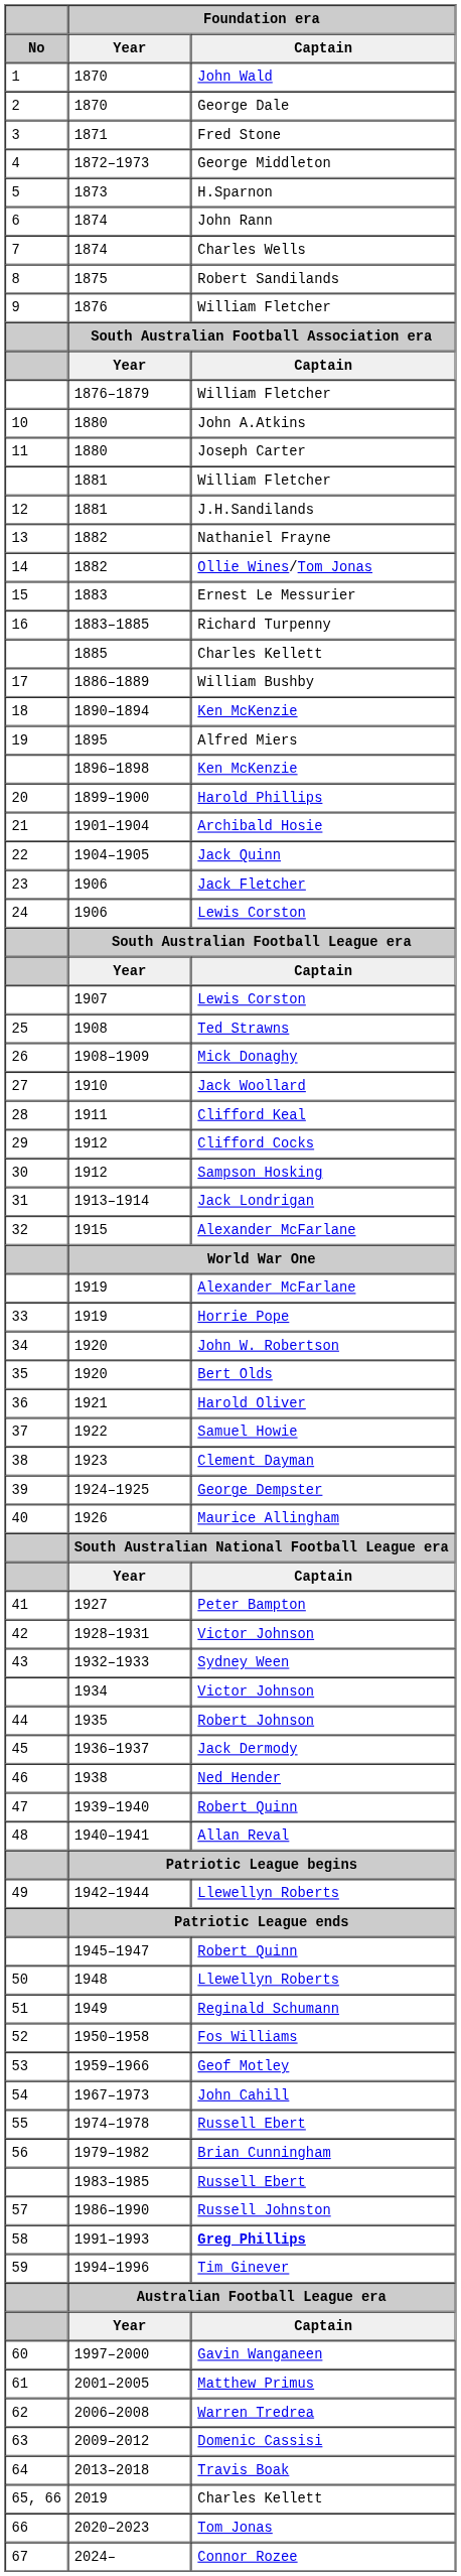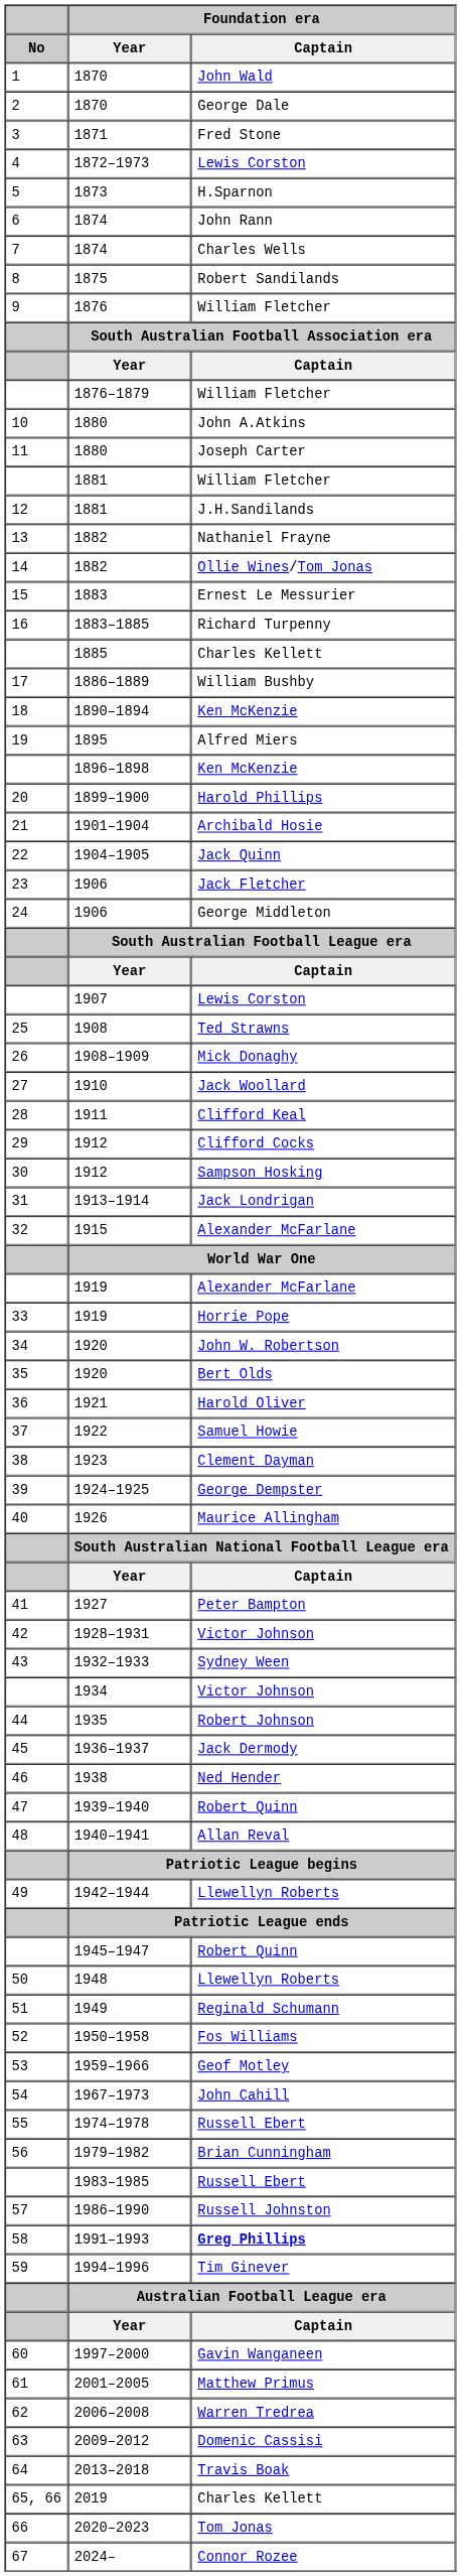 <table border="1" cellspacing="0" cellpadding="5">
 <tr bgcolor="#cccccc">
 </tr>
 <tr style="background:#cccccc;">
 <th></th>
 <th colspan="2">Foundation era</th>
 </tr>
 <tr style="background:#cccccc;">
 <th>No</th>
 <th style="text-align:center; background:#f0f0f0;"><strong>Year</strong></th>
 <th style="text-align:center; background:#f0f0f0;"><strong>Captain</strong></th>
 </tr>
 <tr>
 <td>1</td>
 <td>1870</td>
 <td><a href='#'>John Wald</a></td>
 </tr>
 <tr>
 <td>2</td>
 <td>1870</td>
 <td>George Dale</td>
 </tr>
 <tr>
 <td>3</td>
 <td>1871</td>
 <td>Fred Stone</td>
 </tr>
 <tr>
 <td>4</td>
 <td>1872–1973</td>
-<td>George Middleton</td>
+<td><a href='#'>Lewis Corston</a></td>
 </tr>
 <tr>
 <td>5</td>
 <td>1873</td>
 <td>H.Sparnon</td>
 </tr>
 <tr>
 <td>6</td>
 <td>1874</td>
 <td>John Rann</td>
 </tr>
 <tr>
 <td>7</td>
 <td>1874</td>
 <td>Charles Wells</td>
 </tr>
 <tr>
 <td>8</td>
 <td>1875</td>
 <td>Robert Sandilands</td>
 </tr>
 <tr>
 <td>9</td>
 <td>1876</td>
 <td>William Fletcher</td>
 </tr>
 <tr>
 </tr>
 <tr style="background:#cccccc;">
 <th></th>
 <th colspan="2">South Australian Football Association era</th>
 </tr>
 <tr style="background:#cccccc;">
 <th></th>
 <th style="text-align:center; background:#f0f0f0;"><strong>Year</strong></th>
 <th style="text-align:center; background:#f0f0f0;"><strong>Captain</strong></th>
 </tr>
 <tr>
 <td></td>
 <td>1876–1879</td>
 <td>William Fletcher</td>
 </tr>
 <tr>
 <td>10</td>
 <td>1880</td>
 <td>John A.Atkins</td>
 </tr>
 <tr>
 <td>11</td>
 <td>1880</td>
 <td>Joseph Carter</td>
 </tr>
 <tr>
 <td></td>
 <td>1881</td>
 <td>William Fletcher</td>
 </tr>
 <tr>
 <td>12</td>
 <td>1881</td>
 <td>J.H.Sandilands</td>
 </tr>
 <tr>
 <td>13</td>
 <td>1882</td>
 <td>Nathaniel Frayne</td>
 </tr>
 <tr>
 <td>14</td>
 <td>1882</td>
 <td><a href='#'>Ollie Wines</a>/<a href='#'>Tom Jonas</a></td>
 </tr>
 <tr>
 <td>15</td>
 <td>1883</td>
 <td>Ernest Le Messurier</td>
 </tr>
 <tr>
 <td>16</td>
 <td>1883–1885</td>
 <td>Richard Turpenny</td>
 </tr>
 <tr>
 <td></td>
 <td>1885</td>
 <td>Charles Kellett</td>
 </tr>
 <tr>
 <td>17</td>
 <td>1886–1889</td>
 <td>William Bushby</td>
 </tr>
 <tr>
 <td>18</td>
 <td>1890–1894</td>
 <td><a href='#'>Ken McKenzie</a></td>
 </tr>
 <tr>
 <td>19</td>
 <td>1895</td>
 <td>Alfred Miers</td>
 </tr>
 <tr>
 <td></td>
 <td>1896–1898</td>
 <td><a href='#'>Ken McKenzie</a></td>
 </tr>
 <tr>
 <td>20</td>
 <td>1899–1900</td>
 <td><a href='#'>Harold Phillips</a></td>
 </tr>
 <tr>
 <td>21</td>
 <td>1901–1904</td>
 <td><a href='#'>Archibald Hosie</a></td>
 </tr>
 <tr>
 <td>22</td>
 <td>1904–1905</td>
 <td><a href='#'>Jack Quinn</a></td>
 </tr>
 <tr>
 <td>23</td>
 <td>1906</td>
 <td><a href='#'>Jack Fletcher</a></td>
 </tr>
 <tr>
 <td>24</td>
 <td>1906</td>
-<td><a href='#'>Lewis Corston</a></td>
+<td>George Middleton</td>
 </tr>
 <tr>
 </tr>
 <tr style="background:#cccccc;">
 <th></th>
 <th colspan="2">South Australian Football League era</th>
 </tr>
 <tr style="background:#cccccc;">
 <th></th>
 <th style="text-align:center; background:#f0f0f0;"><strong>Year</strong></th>
 <th style="text-align:center; background:#f0f0f0;"><strong>Captain</strong></th>
 </tr>
 <tr>
 <td></td>
 <td>1907</td>
 <td><a href='#'>Lewis Corston</a></td>
 </tr>
 <tr>
 <td>25</td>
 <td>1908</td>
 <td><a href='#'>Ted Strawns</a></td>
 </tr>
 <tr>
 <td>26</td>
 <td>1908–1909</td>
 <td><a href='#'>Mick Donaghy</a></td>
 </tr>
 <tr>
 <td>27</td>
 <td>1910</td>
 <td><a href='#'>Jack Woollard</a></td>
 </tr>
 <tr>
 <td>28</td>
 <td>1911</td>
 <td><a href='#'>Clifford Keal</a></td>
 </tr>
 <tr>
 <td>29</td>
 <td>1912</td>
 <td><a href='#'>Clifford Cocks</a></td>
 </tr>
 <tr>
 <td>30</td>
 <td>1912</td>
 <td><a href='#'>Sampson Hosking</a></td>
 </tr>
 <tr>
 <td>31</td>
 <td>1913–1914</td>
 <td><a href='#'>Jack Londrigan</a></td>
 </tr>
 <tr>
 <td>32</td>
 <td>1915</td>
 <td><a href='#'>Alexander McFarlane</a></td>
 </tr>
 <tr>
 </tr>
 <tr style="background:#cccccc;">
 <th></th>
 <th colspan="2">World War One</th>
 </tr>
 <tr>
 <td></td>
 <td>1919</td>
 <td><a href='#'>Alexander McFarlane</a></td>
 </tr>
 <tr>
 <td>33</td>
 <td>1919</td>
 <td><a href='#'>Horrie Pope</a></td>
 </tr>
 <tr>
 <td>34</td>
 <td>1920</td>
 <td><a href='#'>John W. Robertson</a></td>
 </tr>
 <tr>
 <td>35</td>
 <td>1920</td>
 <td><a href='#'>Bert Olds</a></td>
 </tr>
 <tr>
 <td>36</td>
 <td>1921</td>
 <td><a href='#'>Harold Oliver</a></td>
 </tr>
 <tr>
 <td>37</td>
 <td>1922</td>
 <td><a href='#'>Samuel Howie</a></td>
 </tr>
 <tr>
 <td>38</td>
 <td>1923</td>
 <td><a href='#'>Clement Dayman</a></td>
 </tr>
 <tr>
 <td>39</td>
 <td>1924–1925</td>
 <td><a href='#'>George Dempster</a></td>
 </tr>
 <tr>
 <td>40</td>
 <td>1926</td>
 <td><a href='#'>Maurice Allingham</a></td>
 </tr>
 <tr>
 </tr>
 <tr style="background:#cccccc;">
 <th></th>
 <th colspan="2">South Australian National Football League era</th>
 </tr>
 <tr style="background:#cccccc;">
 <th></th>
 <th style="text-align:center; background:#f0f0f0;"><strong>Year</strong></th>
 <th style="text-align:center; background:#f0f0f0;"><strong>Captain</strong></th>
 </tr>
 <tr>
 <td>41</td>
 <td>1927</td>
 <td><a href='#'>Peter Bampton</a></td>
 </tr>
 <tr>
 <td>42</td>
 <td>1928–1931</td>
 <td><a href='#'>Victor Johnson</a></td>
 </tr>
 <tr>
 <td>43</td>
 <td>1932–1933</td>
 <td><a href='#'>Sydney Ween</a></td>
 </tr>
 <tr>
 <td></td>
 <td>1934</td>
 <td><a href='#'>Victor Johnson</a></td>
 </tr>
 <tr>
 <td>44</td>
 <td>1935</td>
 <td><a href='#'>Robert Johnson</a></td>
 </tr>
 <tr>
 <td>45</td>
 <td>1936–1937</td>
 <td><a href='#'>Jack Dermody</a></td>
 </tr>
 <tr>
 <td>46</td>
 <td>1938</td>
 <td><a href='#'>Ned Hender</a></td>
 </tr>
 <tr>
 <td>47</td>
 <td>1939–1940</td>
 <td><a href='#'>Robert Quinn</a></td>
 </tr>
 <tr>
 <td>48</td>
 <td>1940–1941</td>
 <td><a href='#'>Allan Reval</a></td>
 </tr>
 <tr>
 </tr>
 <tr style="background:#cccccc;">
 <th></th>
 <th colspan="2">Patriotic League begins</th>
 </tr>
 <tr>
 <td>49</td>
 <td>1942–1944</td>
 <td><a href='#'>Llewellyn Roberts</a></td>
 </tr>
 <tr>
 </tr>
 <tr style="background:#cccccc;">
 <th></th>
 <th colspan="2">Patriotic League ends</th>
 </tr>
 <tr>
 <td></td>
 <td>1945–1947</td>
 <td><a href='#'>Robert Quinn</a></td>
 </tr>
 <tr>
 <td>50</td>
 <td>1948</td>
 <td><a href='#'>Llewellyn Roberts</a></td>
 </tr>
 <tr>
 <td>51</td>
 <td>1949</td>
 <td><a href='#'>Reginald Schumann</a></td>
 </tr>
 <tr>
 <td>52</td>
 <td>1950–1958</td>
 <td><a href='#'>Fos Williams</a></td>
 </tr>
 <tr>
 <td>53</td>
 <td>1959–1966</td>
 <td><a href='#'>Geof Motley</a></td>
 </tr>
 <tr>
 <td>54</td>
 <td>1967–1973</td>
 <td><a href='#'>John Cahill</a></td>
 </tr>
 <tr>
 <td>55</td>
 <td>1974–1978</td>
 <td><a href='#'>Russell Ebert</a></td>
 </tr>
 <tr>
 <td>56</td>
 <td>1979–1982</td>
 <td><a href='#'>Brian Cunningham</a></td>
 </tr>
 <tr>
 <td></td>
 <td>1983–1985</td>
 <td><a href='#'>Russell Ebert</a></td>
 </tr>
 <tr>
 <td>57</td>
 <td>1986–1990</td>
 <td><a href='#'>Russell Johnston</a></td>
 </tr>
 <tr>
 <td>58</td>
 <td>1991–1993</td>
 <td><strong><a href='#'>Greg Phillips</a></strong></td>
 </tr>
 <tr>
 <td>59</td>
 <td>1994–1996</td>
 <td><a href='#'>Tim Ginever</a></td>
 </tr>
 <tr>
 </tr>
 <tr style="background:#cccccc;">
 <th></th>
 <th colspan="2">Australian Football League era</th>
 </tr>
 <tr style="background:#cccccc;">
 <th></th>
 <th style="text-align:center; background:#f0f0f0;"><strong>Year</strong></th>
 <th style="text-align:center; background:#f0f0f0;"><strong>Captain</strong></th>
 </tr>
 <tr>
 <td>60</td>
 <td>1997–2000</td>
 <td><a href='#'>Gavin Wanganeen</a></td>
 </tr>
 <tr>
 <td>61</td>
 <td>2001–2005</td>
 <td><a href='#'>Matthew Primus</a></td>
 </tr>
 <tr>
 <td>62</td>
 <td>2006–2008</td>
 <td><a href='#'>Warren Tredrea</a></td>
 </tr>
 <tr>
 <td>63</td>
 <td>2009–2012</td>
 <td><a href='#'>Domenic Cassisi</a></td>
 </tr>
 <tr>
 <td>64</td>
 <td>2013–2018</td>
 <td><a href='#'>Travis Boak</a></td>
 </tr>
 <tr>
 <td>65, 66</td>
 <td>2019</td>
 <td>Charles Kellett</td>
 </tr>
 <tr>
 <td>66</td>
 <td>2020–2023</td>
 <td><a href='#'>Tom Jonas</a></td>
 </tr>
 <tr>
 <td>67</td>
 <td>2024–</td>
 <td><a href='#'>Connor Rozee</a></td>
 </tr>
 </table>
